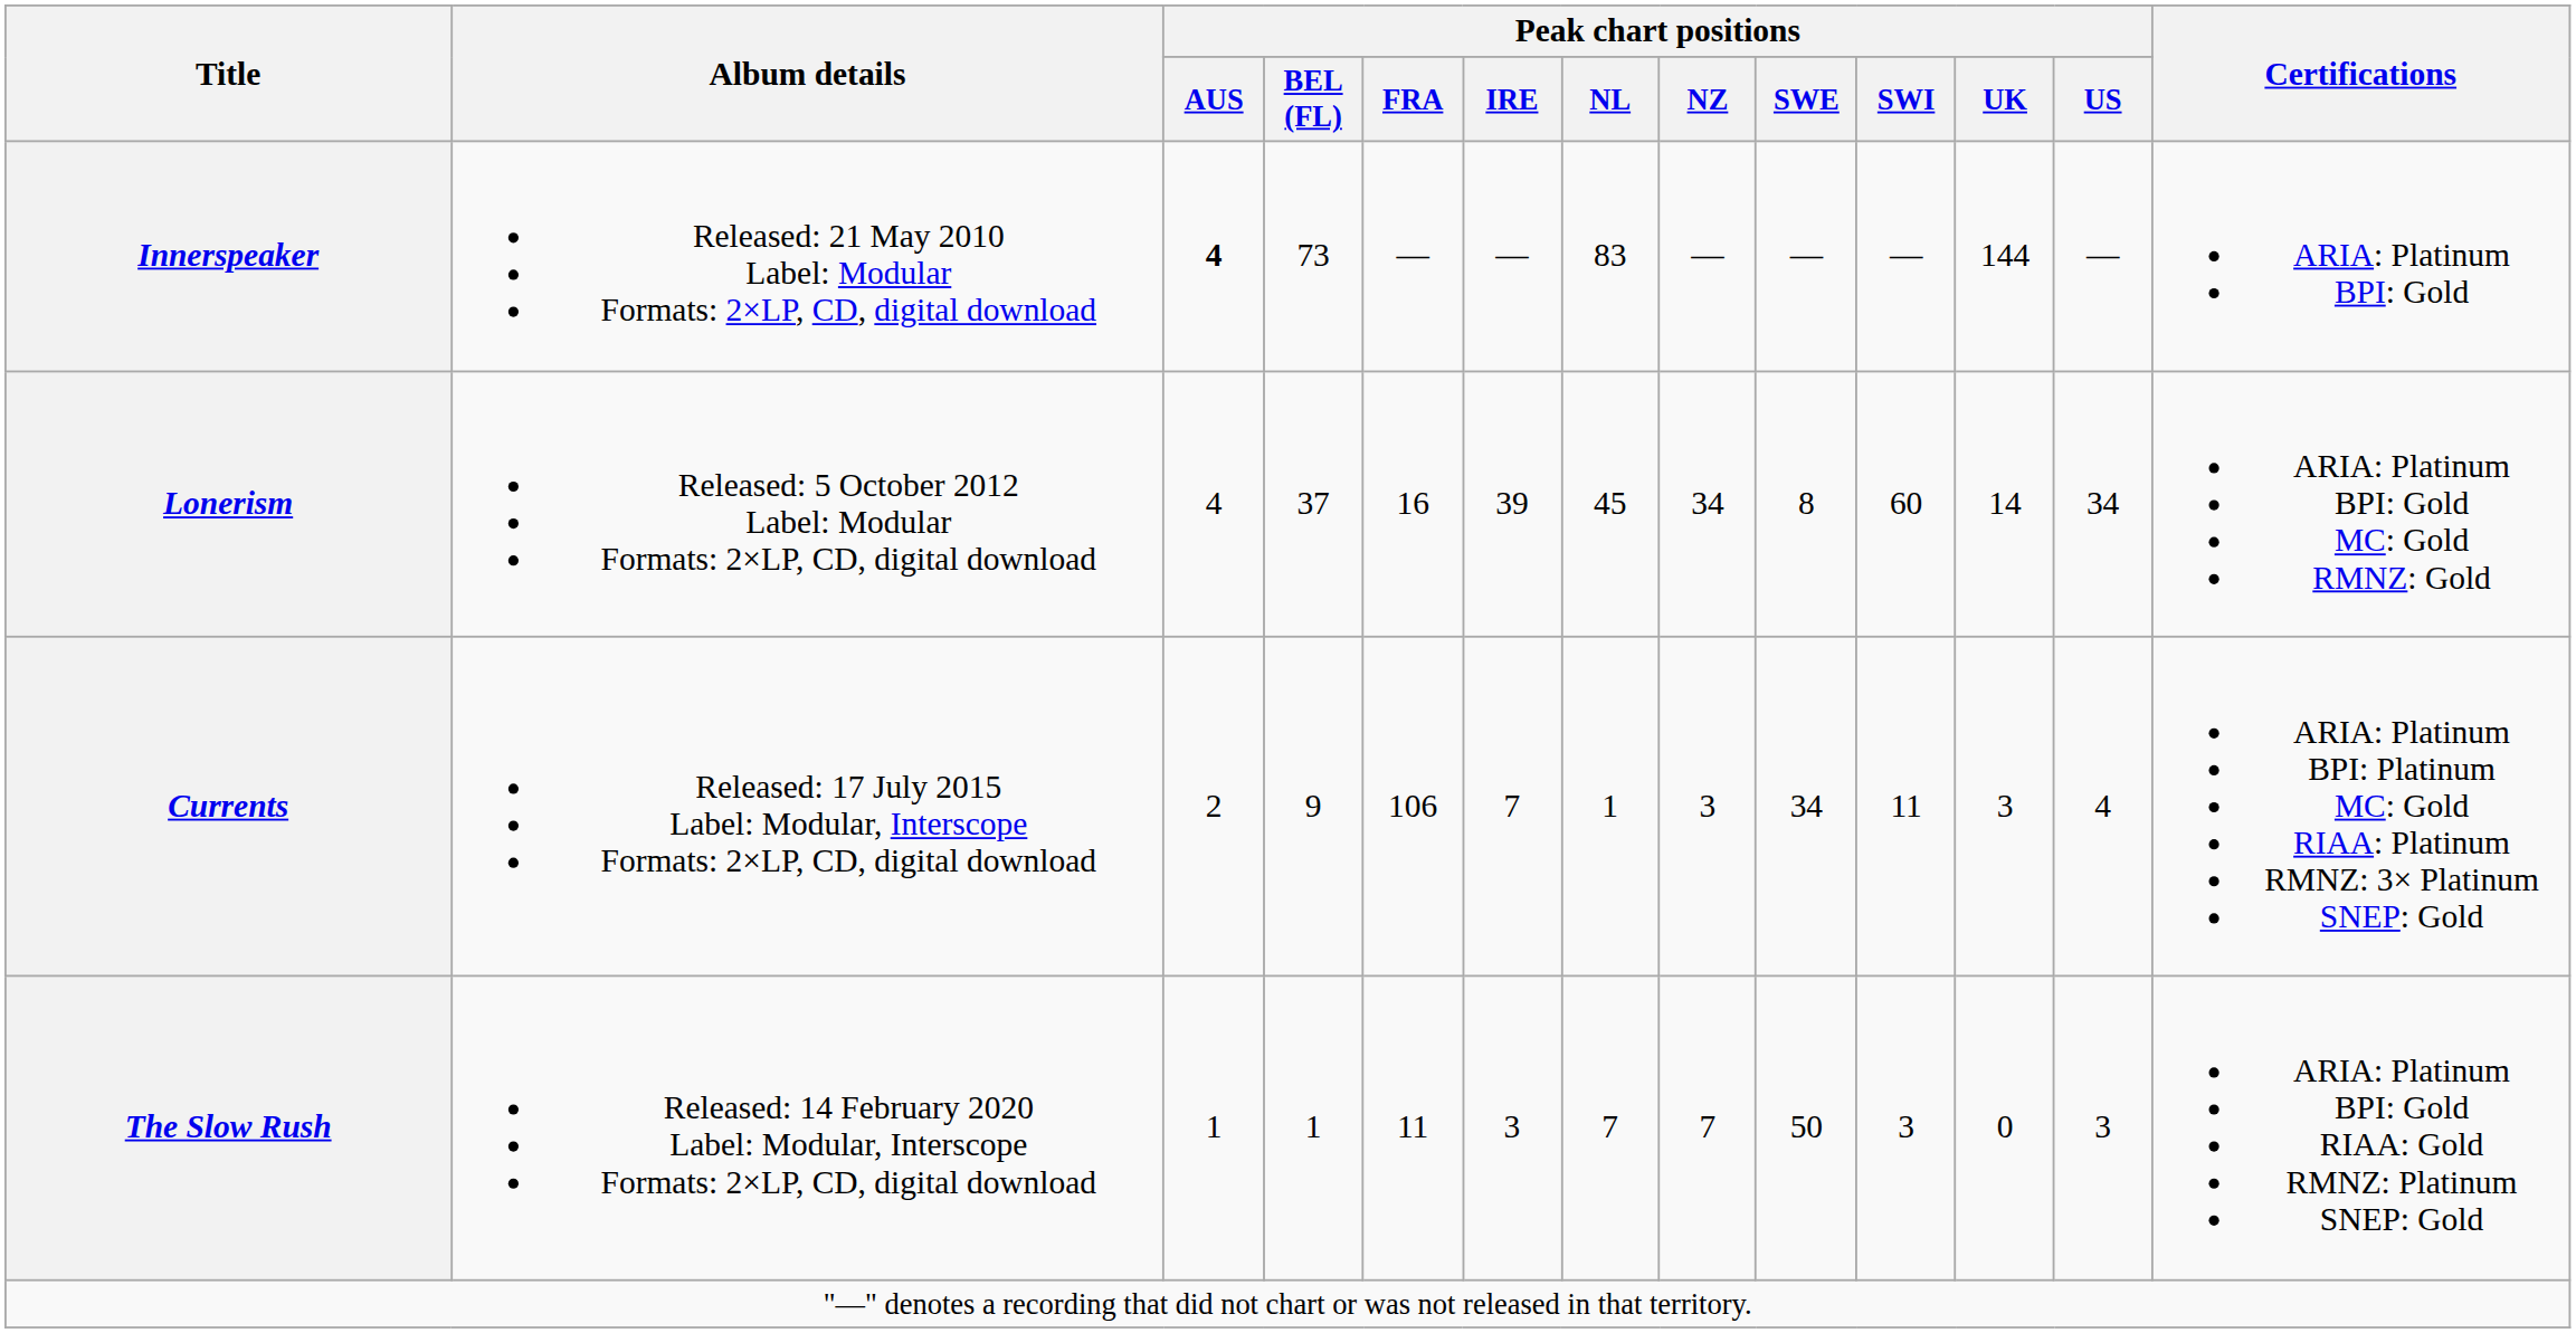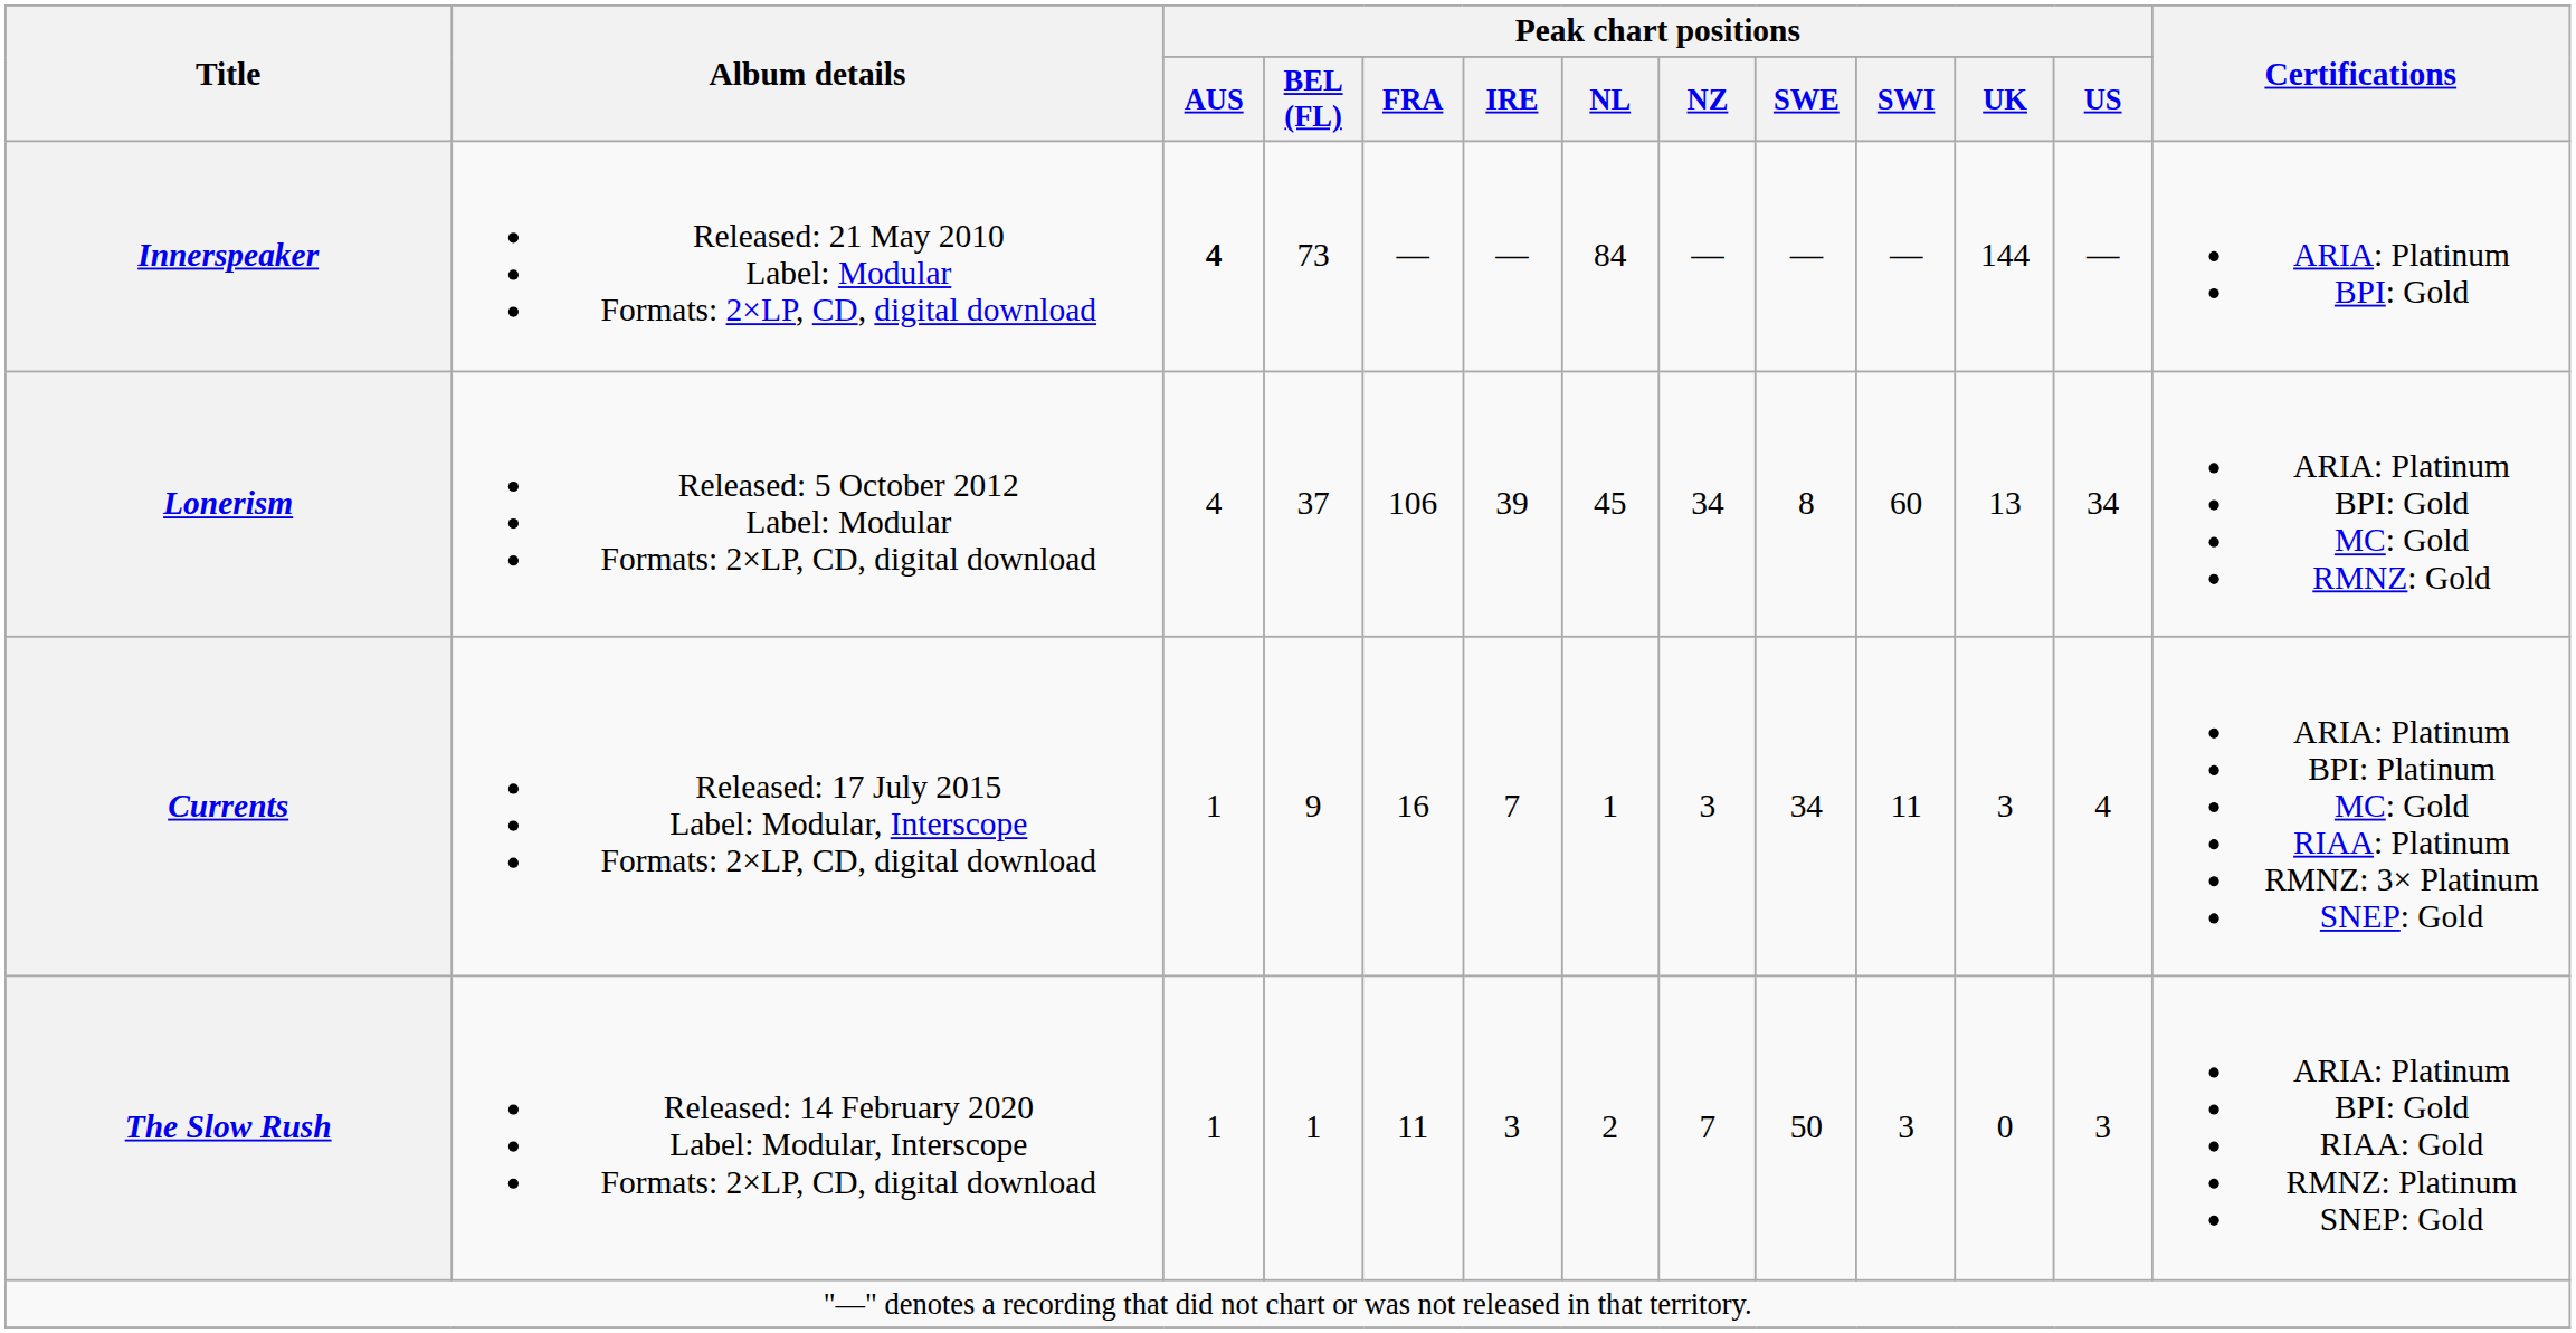 <table class="wikitable plainrowheaders" style="text-align:center;">
 <tr>
 <th scope="col" rowspan="2" style="width:14em;">Title</th>
 <th scope="col" rowspan="2" style="width:23em;">Album details</th>
 <th scope="col" colspan="10">Peak chart positions</th>
 <th scope="col" rowspan="2" style="width:13em;"><a href='#'>Certifications</a></th>
 </tr>
 <tr>
 <th scope="col" style="width:3em;font-size:90%;"><a href='#'>AUS</a><br></th>
 <th scope="col" style="width:3em;font-size:90%;"><a href='#'>BEL<br>(FL)</a><br></th>
 <th scope="col" style="width:3em;font-size:90%;"><a href='#'>FRA</a><br></th>
 <th scope="col" style="width:3em;font-size:90%;"><a href='#'>IRE</a><br></th>
 <th scope="col" style="width:3em;font-size:90%;"><a href='#'>NL</a><br></th>
 <th scope="col" style="width:3em;font-size:90%;"><a href='#'>NZ</a><br></th>
 <th scope="col" style="width:3em;font-size:90%;"><a href='#'>SWE</a><br></th>
 <th scope="col" style="width:3em;font-size:90%;"><a href='#'>SWI</a><br></th>
 <th scope="col" style="width:3em;font-size:90%;"><a href='#'>UK</a><br></th>
 <th scope="col" style="width:3em;font-size:90%;"><a href='#'>US</a><br></th>
 </tr>
 <tr>
 <th scope="row"><em><a href='#'>Innerspeaker</a></em></th>
 <td><br><ul><li>Released: 21 May 2010 </li><li>Label: <a href='#'>Modular</a> </li><li>Formats: <a href='#'>2×LP</a>, <a href='#'>CD</a>, <a href='#'>digital download</a></li></ul></td>
 <td><strong>4</strong></td>
 <td>73</td>
 <td>—</td>
 <td>—</td>
-<td>83</td>
+<td>84</td>
 <td>—</td>
 <td>—</td>
 <td>—</td>
 <td>144</td>
 <td>—</td>
 <td><br><ul><li><a href='#'>ARIA</a>: Platinum</li><li><a href='#'>BPI</a>: Gold</li></ul></td>
 </tr>
 <tr>
 <th scope="row"><em><a href='#'>Lonerism</a></em></th>
 <td><br><ul><li>Released: 5 October 2012 </li><li>Label: Modular </li><li>Formats: 2×LP, CD, digital download</li></ul></td>
 <td>4</td>
 <td>37</td>
-<td>16</td>
+<td>106</td>
 <td>39</td>
 <td>45</td>
 <td>34</td>
 <td>8</td>
 <td>60</td>
-<td>14</td>
+<td>13</td>
 <td>34</td>
 <td><br><ul><li>ARIA: Platinum</li><li>BPI: Gold</li><li><a href='#'>MC</a>: Gold</li><li><a href='#'>RMNZ</a>: Gold</li></ul></td>
 </tr>
 <tr>
 <th scope="row"><em><a href='#'>Currents</a></em></th>
 <td><br><ul><li>Released: 17 July 2015</li><li>Label: Modular, <a href='#'>Interscope</a></li><li>Formats: 2×LP, CD, digital download</li></ul></td>
-<td>2</td>
+<td>1</td>
 <td>9</td>
-<td>106</td>
+<td>16</td>
 <td>7</td>
 <td>1</td>
 <td>3</td>
 <td>34</td>
 <td>11</td>
 <td>3</td>
 <td>4</td>
 <td><br><ul><li>ARIA: Platinum</li><li>BPI: Platinum</li><li><a href='#'>MC</a>: Gold</li><li><a href='#'>RIAA</a>: Platinum</li><li>RMNZ: 3× Platinum</li><li><a href='#'>SNEP</a>: Gold</li></ul></td>
 </tr>
 <tr>
 <th scope="row"><em><a href='#'>The Slow Rush</a></em></th>
 <td><br><ul><li>Released: 14 February 2020</li><li>Label: Modular, Interscope</li><li>Formats: 2×LP, CD, digital download</li></ul></td>
 <td>1</td>
 <td>1</td>
 <td>11</td>
 <td>3</td>
-<td>7</td>
+<td>2</td>
 <td>7</td>
 <td>50</td>
 <td>3</td>
 <td>0</td>
 <td>3</td>
 <td><br><ul><li>ARIA: Platinum</li><li>BPI: Gold</li><li>RIAA: Gold</li><li>RMNZ: Platinum</li><li>SNEP: Gold</li></ul></td>
 </tr>
 <tr>
 <td colspan="14" style="font-size:90%">"—" denotes a recording that did not chart or was not released in that territory.</td>
 </tr>
 </table>
